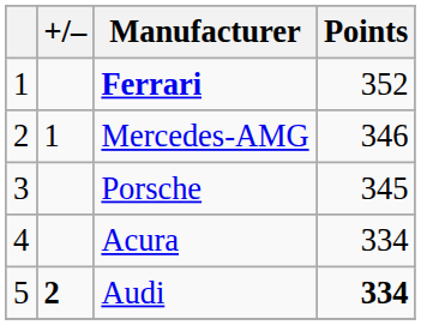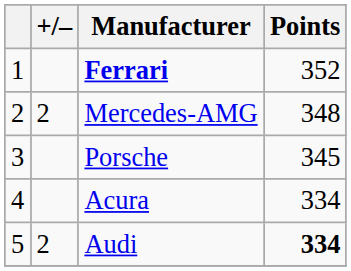 <table class="wikitable" style="font-size: 95%;">
 <tr>
 <th scope="col"></th>
 <th scope="col">+/–</th>
 <th scope="col">Manufacturer</th>
 <th scope="col">Points</th>
 </tr>
 <tr>
 <td align=center>1</td>
 <td align="left"></td>
 <td><strong> <a href='#'>Ferrari</a></strong></td>
 <td align=right>352</td>
 </tr>
 <tr>
 <td align=center>2</td>
-<td align="left"> 1</td>
+<td align="left"> 2</td>
 <td> <a href='#'>Mercedes-AMG</a></td>
-<td align=right>346</td>
+<td align=right>348</td>
 </tr>
 <tr>
 <td align=center>3</td>
 <td align="left"></td>
 <td> <a href='#'>Porsche</a></td>
 <td align=right>345</td>
 </tr>
 <tr>
 <td align=center>4</td>
 <td align="left"></td>
 <td> <a href='#'>Acura</a></td>
 <td align=right>334</td>
 </tr>
 <tr>
 <td align=center>5</td>
-<td align="left"><strong> 2</strong></td>
+<td align="left"> 2</td>
 <td> <a href='#'>Audi</a></td>
 <td align=right><strong>334</strong></td>
 </tr>
 <tr>
 </tr>
 </table>
